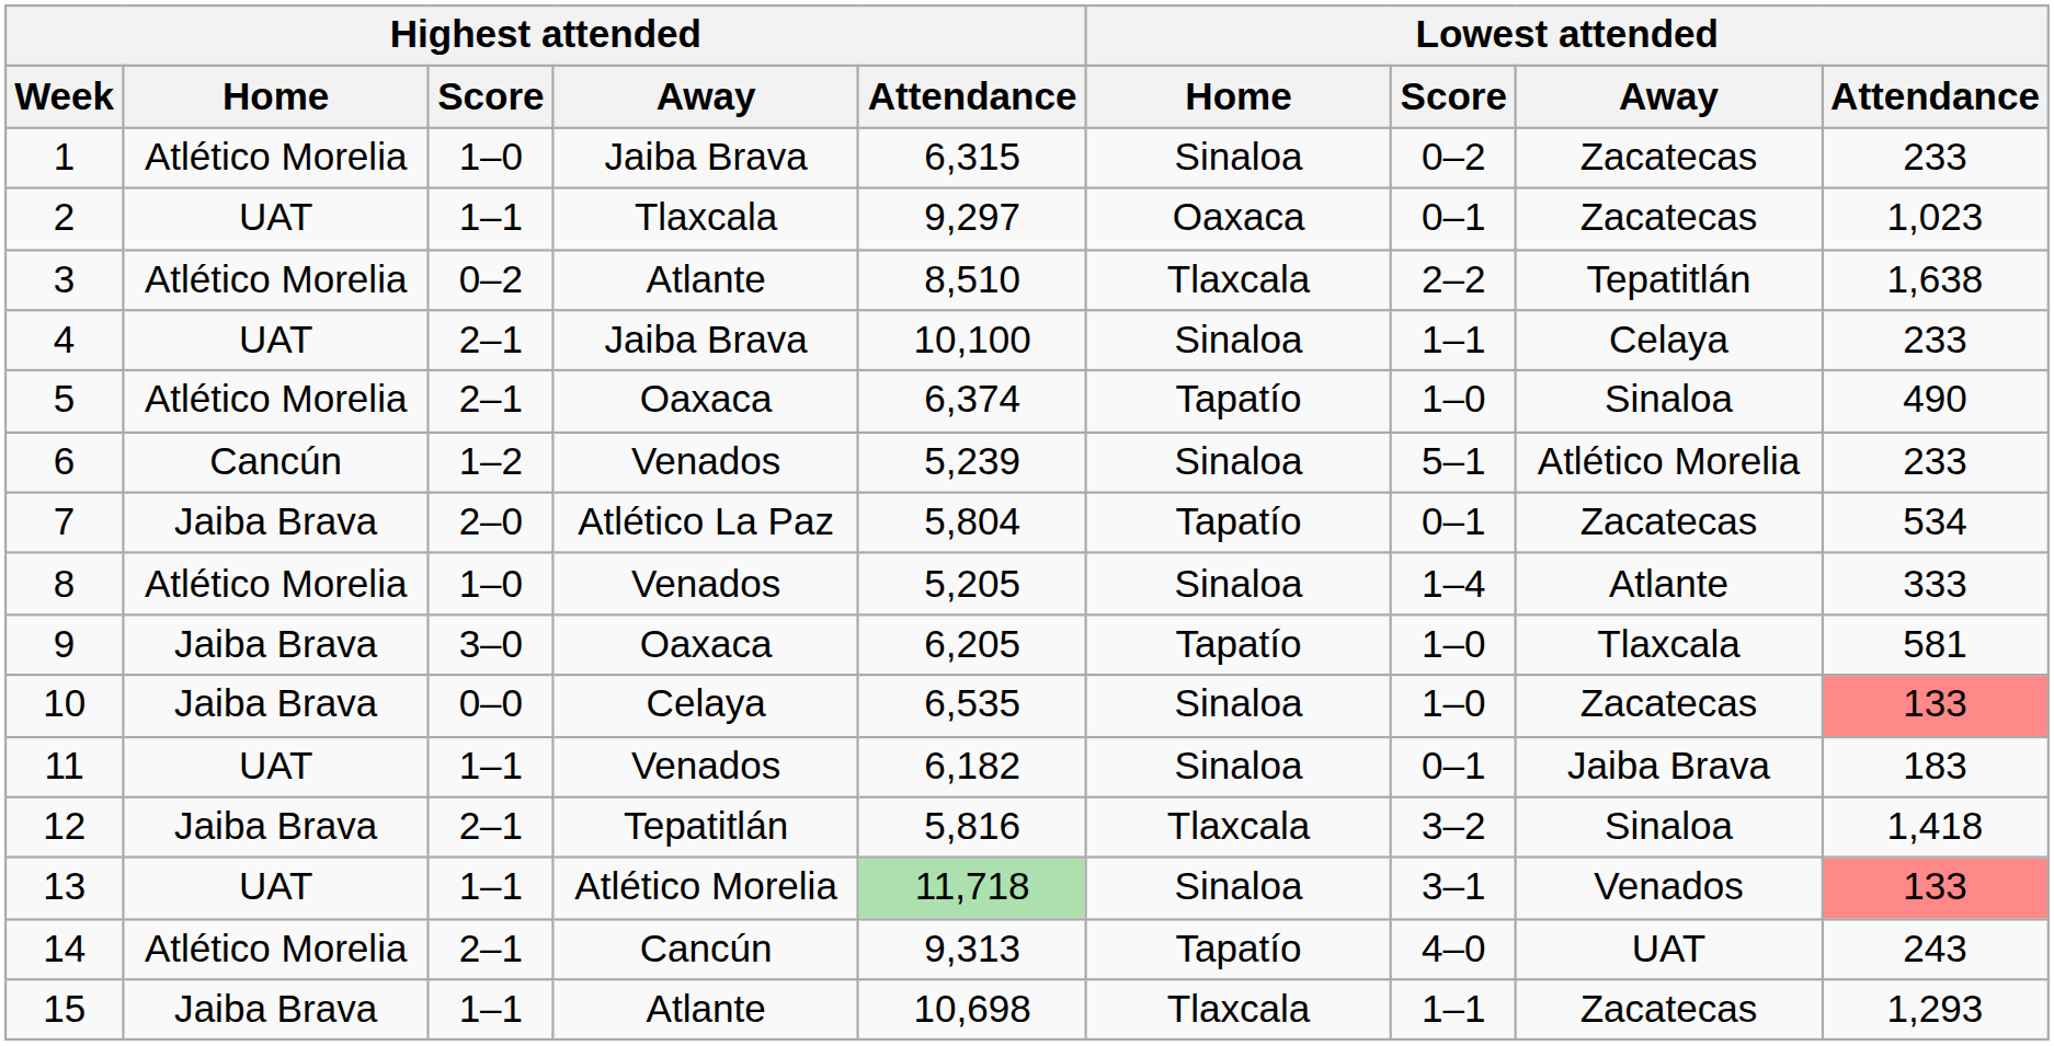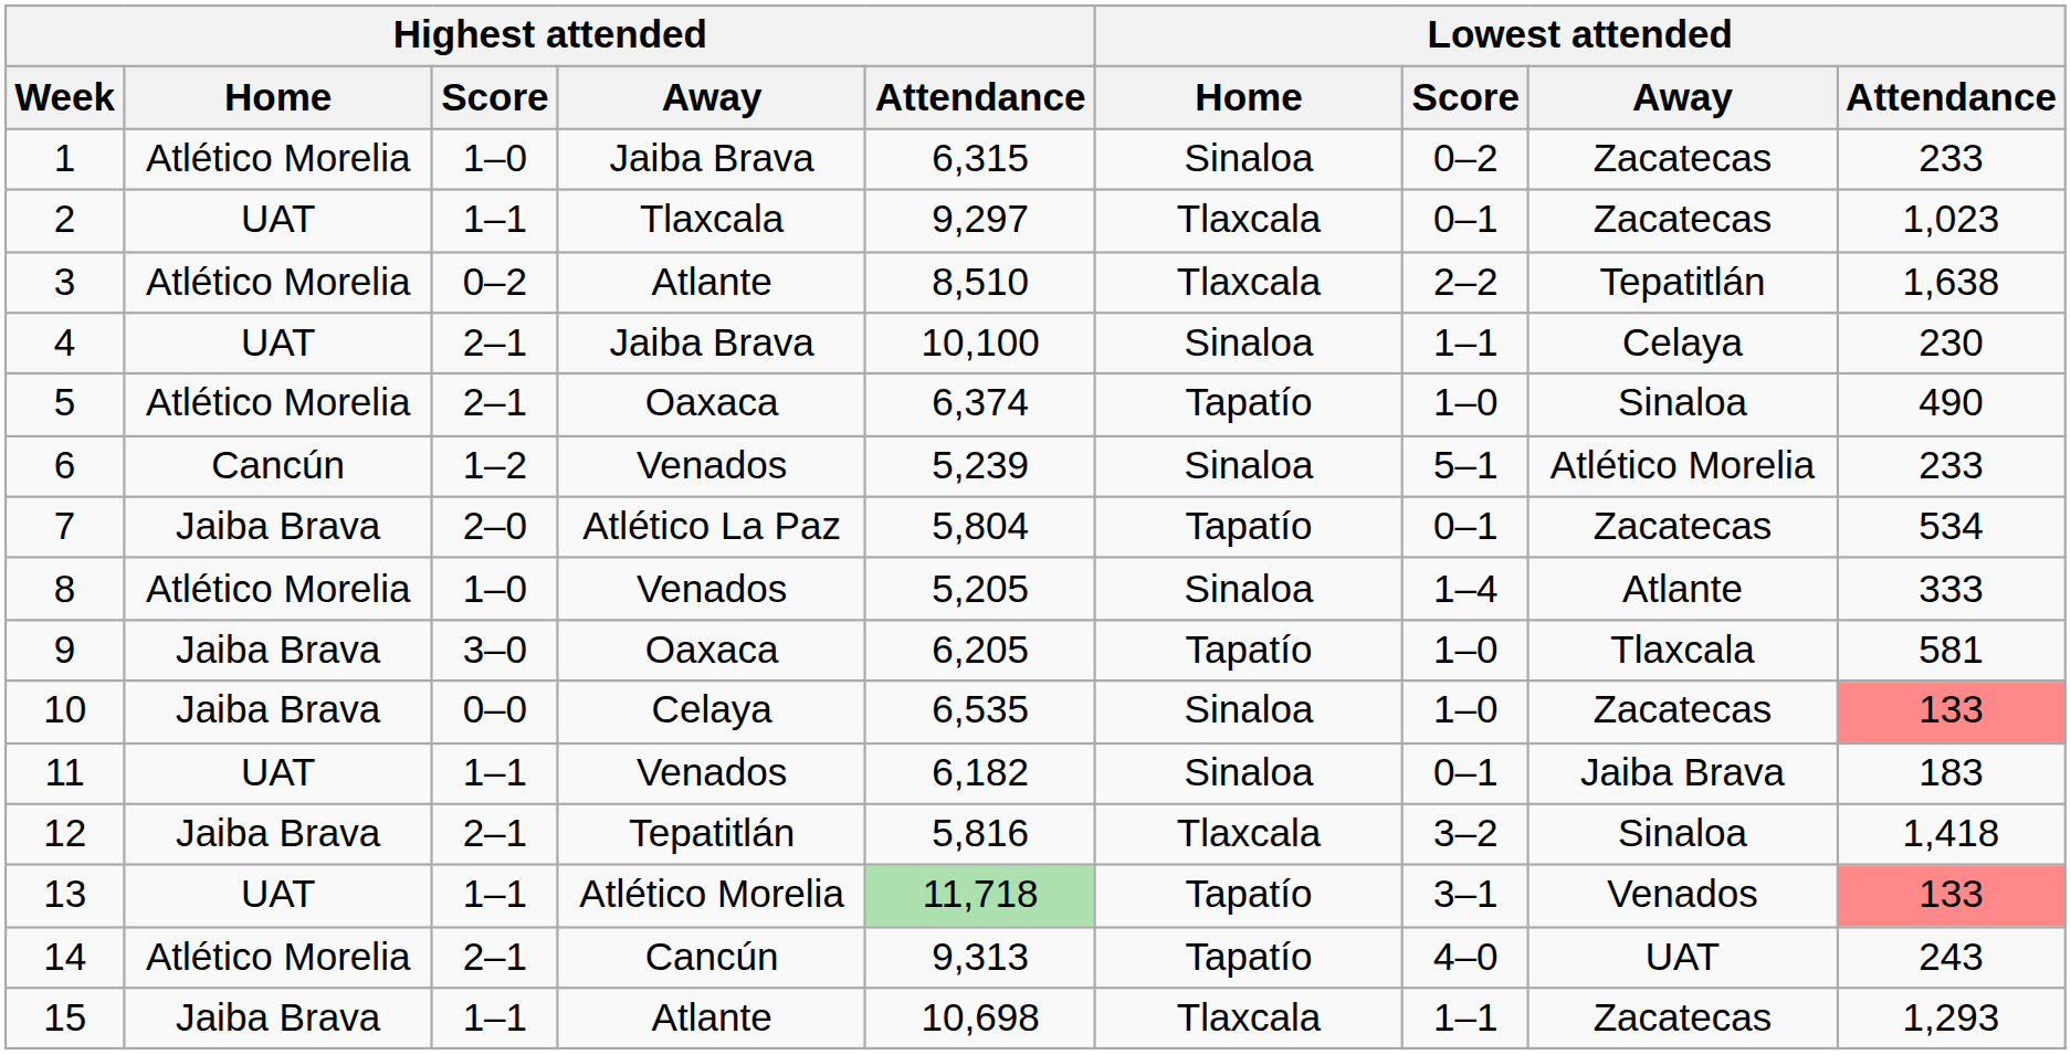 <table class="wikitable" style="text-align:center">
 <tr>
 <th colspan=5>Highest attended</th>
 <th colspan=4>Lowest attended</th>
 </tr>
 <tr>
 <th>Week</th>
 <th class="unsortable" width=120>Home</th>
 <th>Score</th>
 <th class="unsortable" width=120>Away</th>
 <th>Attendance</th>
 <th class="unsortable" width=120>Home</th>
 <th>Score</th>
 <th class="unsortable" width=120>Away</th>
 <th>Attendance</th>
 </tr>
 <tr>
 <td>1</td>
 <td>Atlético Morelia</td>
 <td>1–0</td>
 <td>Jaiba Brava</td>
 <td>6,315</td>
 <td>Sinaloa</td>
 <td>0–2</td>
 <td>Zacatecas</td>
 <td>233</td>
 </tr>
 <tr>
 <td>2</td>
 <td>UAT</td>
 <td>1–1</td>
 <td>Tlaxcala</td>
 <td>9,297</td>
-<td>Oaxaca</td>
+<td>Tlaxcala</td>
 <td>0–1</td>
 <td>Zacatecas</td>
 <td>1,023</td>
 </tr>
 <tr>
 <td>3</td>
 <td>Atlético Morelia</td>
 <td>0–2</td>
 <td>Atlante</td>
 <td>8,510</td>
 <td>Tlaxcala</td>
 <td>2–2</td>
 <td>Tepatitlán</td>
 <td>1,638</td>
 </tr>
 <tr>
 <td>4</td>
 <td>UAT</td>
 <td>2–1</td>
 <td>Jaiba Brava</td>
 <td>10,100</td>
 <td>Sinaloa</td>
 <td>1–1</td>
 <td>Celaya</td>
-<td>233</td>
+<td>230</td>
 </tr>
 <tr>
 <td>5</td>
 <td>Atlético Morelia</td>
 <td>2–1</td>
 <td>Oaxaca</td>
 <td>6,374</td>
 <td>Tapatío</td>
 <td>1–0</td>
 <td>Sinaloa</td>
 <td>490</td>
 </tr>
 <tr>
 <td>6</td>
 <td>Cancún</td>
 <td>1–2</td>
 <td>Venados</td>
 <td>5,239</td>
 <td>Sinaloa</td>
 <td>5–1</td>
 <td>Atlético Morelia</td>
 <td>233</td>
 </tr>
 <tr>
 <td>7</td>
 <td>Jaiba Brava</td>
 <td>2–0</td>
 <td>Atlético La Paz</td>
 <td>5,804</td>
 <td>Tapatío</td>
 <td>0–1</td>
 <td>Zacatecas</td>
 <td>534</td>
 </tr>
 <tr>
 <td>8</td>
 <td>Atlético Morelia</td>
 <td>1–0</td>
 <td>Venados</td>
 <td>5,205</td>
 <td>Sinaloa</td>
 <td>1–4</td>
 <td>Atlante</td>
 <td>333</td>
 </tr>
 <tr>
 <td>9</td>
 <td>Jaiba Brava</td>
 <td>3–0</td>
 <td>Oaxaca</td>
 <td>6,205</td>
 <td>Tapatío</td>
 <td>1–0</td>
 <td>Tlaxcala</td>
 <td>581</td>
 </tr>
 <tr>
 <td>10</td>
 <td>Jaiba Brava</td>
 <td>0–0</td>
 <td>Celaya</td>
 <td>6,535</td>
 <td>Sinaloa</td>
 <td>1–0</td>
 <td>Zacatecas</td>
 <td bgcolor=#FF8888>133</td>
 </tr>
 <tr>
 <td>11</td>
 <td>UAT</td>
 <td>1–1</td>
 <td>Venados</td>
 <td>6,182</td>
 <td>Sinaloa</td>
 <td>0–1</td>
 <td>Jaiba Brava</td>
 <td>183</td>
 </tr>
 <tr>
 <td>12</td>
 <td>Jaiba Brava</td>
 <td>2–1</td>
 <td>Tepatitlán</td>
 <td>5,816</td>
 <td>Tlaxcala</td>
 <td>3–2</td>
 <td>Sinaloa</td>
 <td>1,418</td>
 </tr>
 <tr>
 <td>13</td>
 <td>UAT</td>
 <td>1–1</td>
 <td>Atlético Morelia</td>
 <td bgcolor=#ACE1AF>11,718</td>
-<td>Sinaloa</td>
+<td>Tapatío</td>
 <td>3–1</td>
 <td>Venados</td>
 <td bgcolor=#FF8888>133</td>
 </tr>
 <tr>
 <td>14</td>
 <td>Atlético Morelia</td>
 <td>2–1</td>
 <td>Cancún</td>
 <td>9,313</td>
 <td>Tapatío</td>
 <td>4–0</td>
 <td>UAT</td>
 <td>243</td>
 </tr>
 <tr>
 <td>15</td>
 <td>Jaiba Brava</td>
 <td>1–1</td>
 <td>Atlante</td>
 <td>10,698</td>
 <td>Tlaxcala</td>
 <td>1–1</td>
 <td>Zacatecas</td>
 <td>1,293</td>
 </tr>
 </table>
